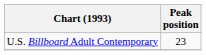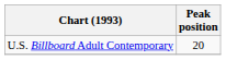 <table class="wikitable sortable">
 <tr>
 <th align="left">Chart (1993)</th>
 <th align="center">Peak<br>position</th>
 </tr>
 <tr>
 <td align="left">U.S. <a href='#'><em>Billboard</em> Adult Contemporary</a></td>
-<td align="center">23</td>
+<td align="center">20</td>
 </tr>
 <tr>
 </tr>
 </table>
